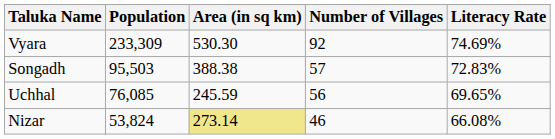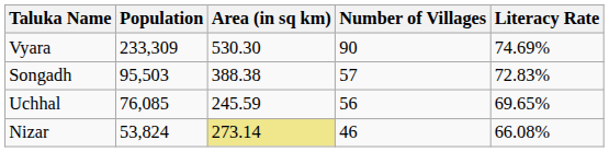 <table class="wikitable">
 <tr>
 <th>Taluka Name</th>
 <th>Population</th>
 <th>Area (in sq km)</th>
 <th>Number of Villages</th>
 <th>Literacy Rate</th>
 </tr>
 <tr>
 <td>Vyara</td>
 <td>233,309</td>
 <td>530.30</td>
-<td>92</td>
+<td>90</td>
 <td>74.69%</td>
 </tr>
 <tr>
 <td>Songadh</td>
 <td>95,503</td>
 <td>388.38</td>
 <td>57</td>
 <td>72.83%</td>
 </tr>
 <tr>
 <td>Uchhal</td>
 <td>76,085</td>
 <td>245.59</td>
 <td>56</td>
 <td>69.65%</td>
 </tr>
 <tr>
 <td>Nizar</td>
 <td>53,824</td>
 <td style="background: khaki;">273.14</td>
 <td>46</td>
 <td>66.08%</td>
 </tr>
 </table>
